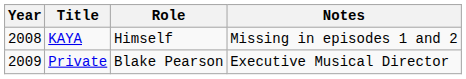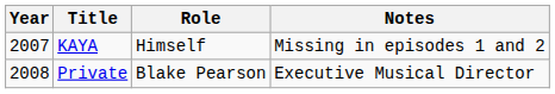 <table class="wikitable">
 <tr>
 <th>Year</th>
 <th>Title</th>
 <th>Role</th>
 <th>Notes</th>
 </tr>
 <tr>
-<td>2008</td>
+<td>2007</td>
 <td><a href='#'>KAYA</a></td>
 <td>Himself</td>
 <td>Missing in episodes 1 and 2</td>
 </tr>
 <tr>
-<td>2009</td>
+<td>2008</td>
 <td><a href='#'>Private</a></td>
 <td>Blake Pearson</td>
 <td>Executive Musical Director</td>
 </tr>
 </table>
